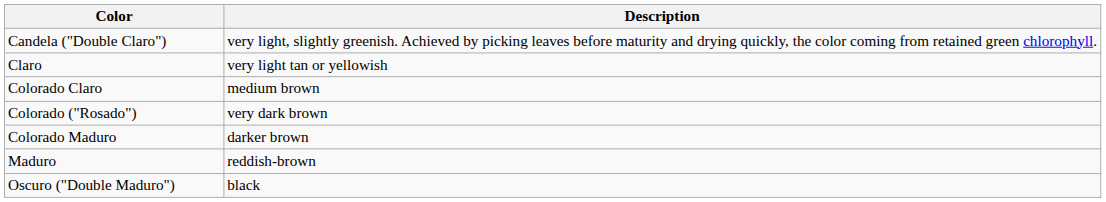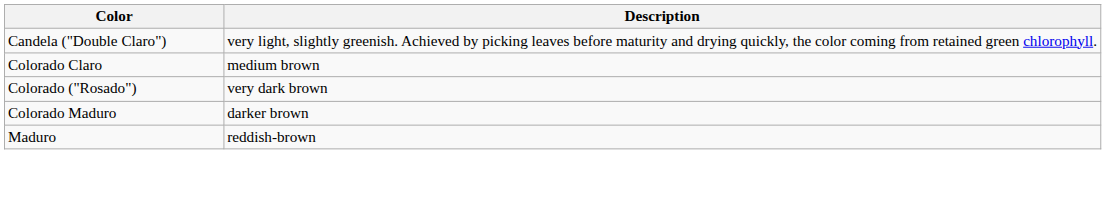 <table class="wikitable">
 <tr>
 <th width=20%>Color</th>
 <th width=80%>Description</th>
 </tr>
 <tr>
 <td>Candela ("Double Claro")</td>
 <td>very light, slightly greenish. Achieved by picking leaves before maturity and drying quickly, the color coming from retained green <a href='#'>chlorophyll</a>.</td>
-</tr>
-<tr>
-<td>Claro</td>
-<td>very light tan or yellowish</td>
 </tr>
 <tr>
 <td>Colorado Claro</td>
 <td>medium brown</td>
 </tr>
 <tr>
 <td>Colorado ("Rosado")</td>
 <td>very dark brown</td>
 </tr>
 <tr>
 <td>Colorado Maduro</td>
 <td>darker brown</td>
 </tr>
 <tr>
 <td>Maduro</td>
 <td>reddish-brown</td>
 </tr>
-<tr>
-<td>Oscuro ("Double Maduro")</td>
-<td>black</td>
-</tr>
 </table>
